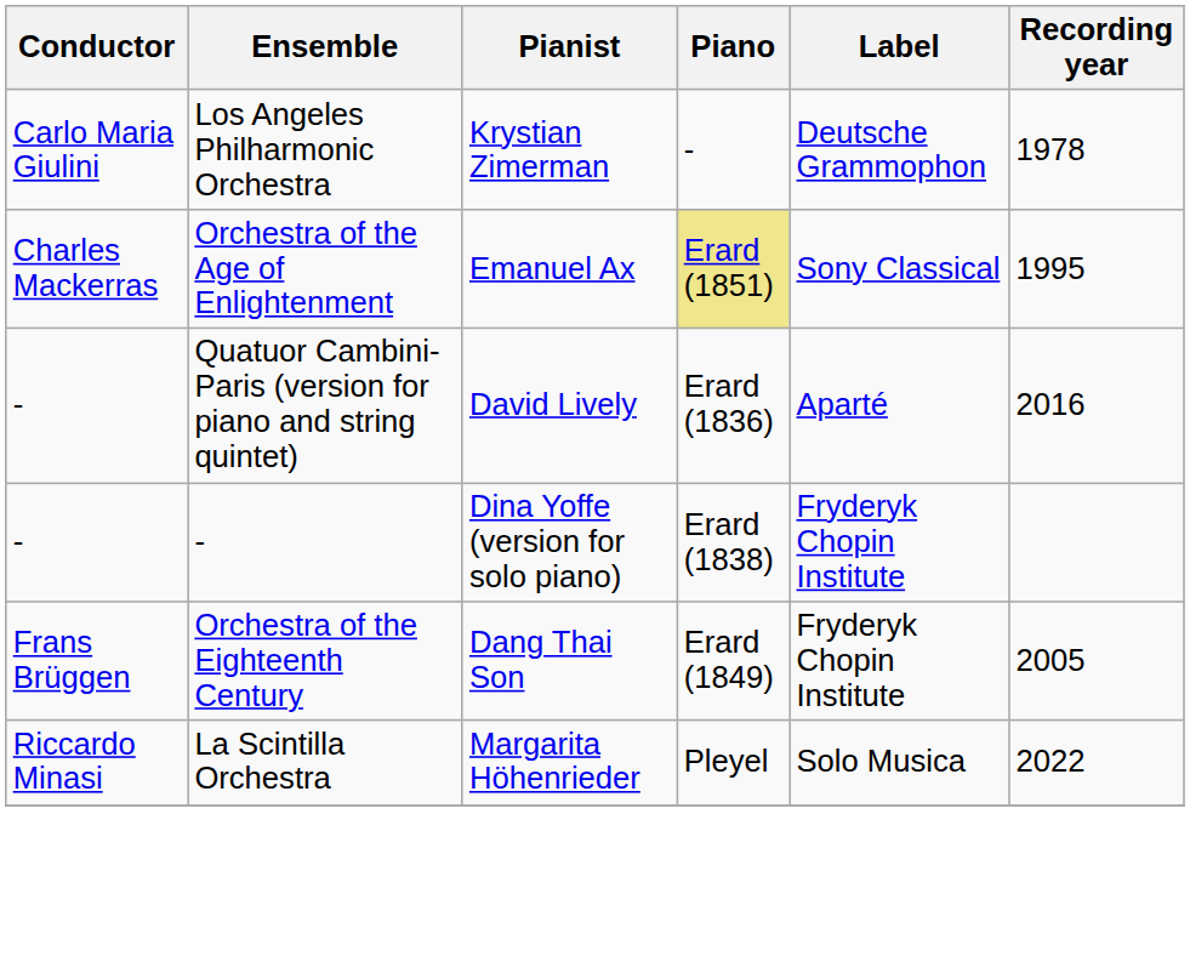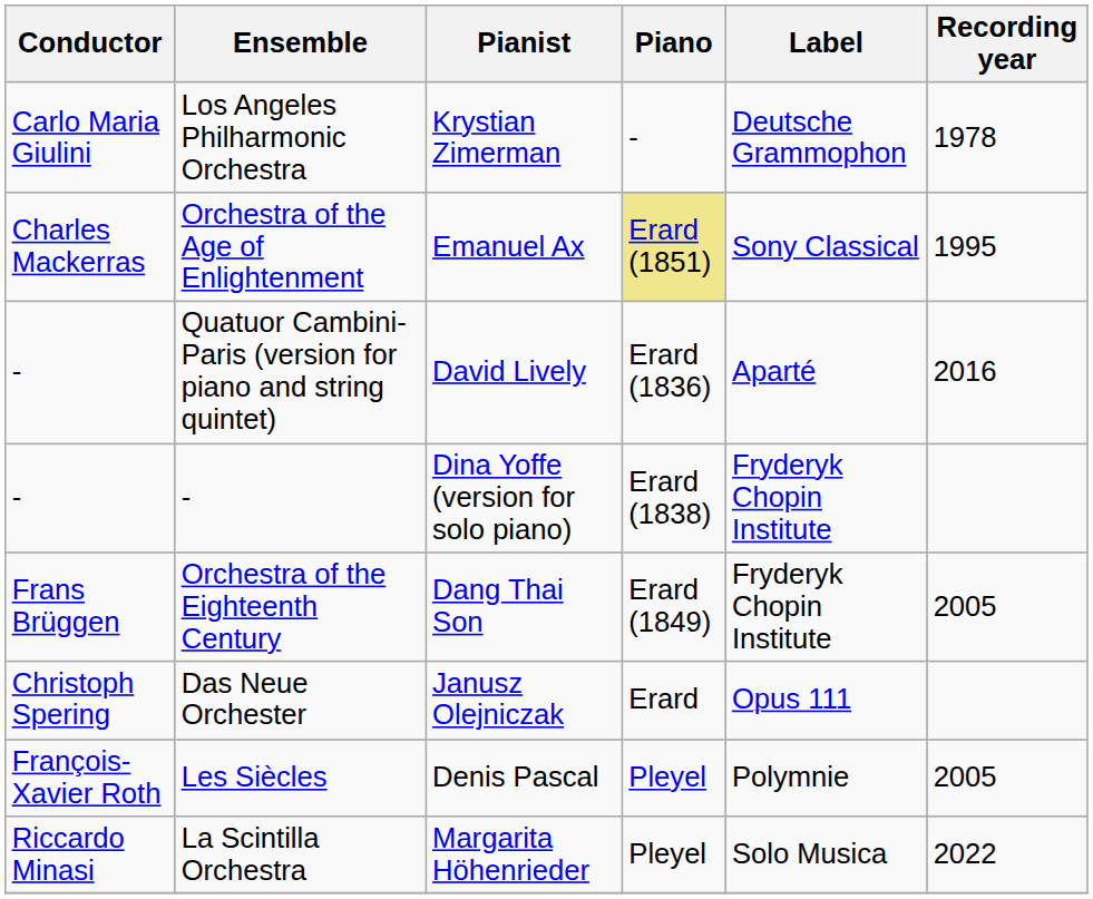 <table class="wikitable">
 <tr>
 <th>Conductor</th>
 <th>Ensemble</th>
 <th>Pianist</th>
 <th>Piano</th>
 <th>Label</th>
 <th>Recording year</th>
 </tr>
 <tr>
 <td><a href='#'>Carlo Maria Giulini</a></td>
 <td>Los Angeles Philharmonic Orchestra</td>
 <td><a href='#'>Krystian Zimerman</a></td>
 <td>-</td>
 <td><a href='#'>Deutsche Grammophon</a></td>
 <td>1978</td>
 </tr>
 <tr>
 <td><a href='#'>Charles Mackerras</a></td>
 <td><a href='#'>Orchestra of the Age of Enlightenment</a></td>
 <td><a href='#'>Emanuel Ax</a></td>
 <td style="background: khaki;"><a href='#'>Erard</a> (1851)</td>
 <td><a href='#'>Sony Classical</a></td>
 <td>1995</td>
 </tr>
 <tr>
 <td>-</td>
 <td>Quatuor Cambini-Paris (version for piano and string quintet)</td>
 <td><a href='#'>David Lively </a></td>
 <td>Erard (1836)</td>
 <td><a href='#'>Aparté</a></td>
 <td>2016</td>
 </tr>
 <tr>
 <td>-</td>
 <td>-</td>
 <td><a href='#'>Dina Yoffe</a> (version for solo piano)</td>
 <td>Erard (1838)</td>
 <td><a href='#'>Fryderyk Chopin Institute</a></td>
 <td></td>
 </tr>
 <tr>
 <td><a href='#'>Frans Brüggen</a></td>
 <td><a href='#'>Orchestra of the Eighteenth Century</a></td>
 <td><a href='#'>Dang Thai Son</a></td>
 <td>Erard (1849)</td>
 <td>Fryderyk Chopin Institute</td>
 <td>2005</td>
 </tr>
 <tr>
+<td><a href='#'>Christoph Spering</a></td>
+<td>Das Neue Orchester</td>
+<td><a href='#'>Janusz Olejniczak</a></td>
+<td>Erard</td>
+<td><a href='#'>Opus 111</a></td>
+<td></td>
+</tr>
+<tr>
+<td><a href='#'>François-Xavier Roth</a></td>
+<td><a href='#'>Les Siècles</a></td>
+<td>Denis Pascal</td>
+<td><a href='#'>Pleyel</a></td>
+<td>Polymnie</td>
+<td>2005</td>
+</tr>
+<tr>
 <td><a href='#'>Riccardo Minasi</a></td>
 <td>La Scintilla Orchestra</td>
 <td><a href='#'>Margarita Höhenrieder</a></td>
 <td>Pleyel</td>
 <td>Solo Musica</td>
 <td>2022</td>
 </tr>
 <tr>
 </tr>
 </table>
